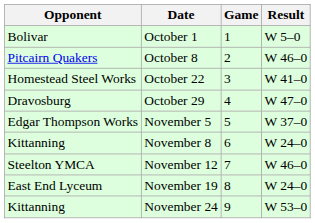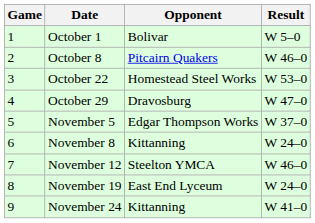 <table class="wikitable">
 <tr>
+<th>Game</th>
+<th>Date</th>
 <th>Opponent</th>
-<th>Date</th>
-<th>Game</th>
 <th>Result</th>
 </tr>
 <tr style="background: #ddffdd;">
+<td>1</td>
+<td>October 1</td>
 <td>Bolivar</td>
-<td>October 1</td>
-<td>1</td>
 <td>W 5–0</td>
 </tr>
 <tr style="background: #ddffdd;">
+<td>2</td>
+<td>October 8</td>
 <td><a href='#'>Pitcairn Quakers</a></td>
-<td>October 8</td>
-<td>2</td>
 <td>W 46–0</td>
 </tr>
 <tr style="background: #ddffdd;">
+<td>3</td>
+<td>October 22</td>
 <td>Homestead Steel Works</td>
-<td>October 22</td>
-<td>3</td>
-<td>W 41–0</td>
+<td>W 53–0</td>
 </tr>
 <tr style="background: #ddffdd;">
+<td>4</td>
+<td>October 29</td>
 <td>Dravosburg</td>
-<td>October 29</td>
-<td>4</td>
 <td>W 47–0</td>
 </tr>
 <tr style="background: #ddffdd;">
+<td>5</td>
+<td>November 5</td>
 <td>Edgar Thompson Works</td>
-<td>November 5</td>
-<td>5</td>
 <td>W 37–0</td>
 </tr>
 <tr style="background: #ddffdd;">
+<td>6</td>
+<td>November 8</td>
 <td>Kittanning</td>
-<td>November 8</td>
-<td>6</td>
 <td>W 24–0</td>
 </tr>
 <tr style="background: #ddffdd;">
+<td>7</td>
+<td>November 12</td>
 <td>Steelton YMCA</td>
-<td>November 12</td>
-<td>7</td>
 <td>W 46–0</td>
 </tr>
 <tr style="background: #ddffdd;">
+<td>8</td>
+<td>November 19</td>
 <td>East End Lyceum</td>
-<td>November 19</td>
-<td>8</td>
 <td>W 24–0</td>
 </tr>
 <tr style="background: #ddffdd;">
+<td>9</td>
+<td>November 24</td>
 <td>Kittanning</td>
-<td>November 24</td>
-<td>9</td>
-<td>W 53–0</td>
+<td>W 41–0</td>
 </tr>
 </table>
